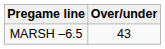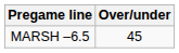 <table class="wikitable">
 <tr align="center">
 <th style=>Pregame line</th>
 <th style=>Over/under</th>
 </tr>
 <tr align="center">
 <td>MARSH –6.5</td>
-<td>43</td>
+<td>45</td>
 </tr>
 </table>
